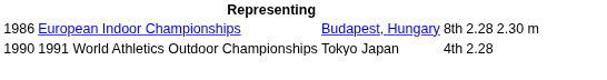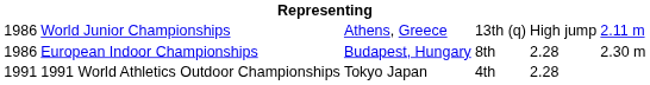 <table>
 <tr>
 <th colspan="6">Representing </th>
+</tr>
+<tr>
+<td>1986</td>
+<td><a href='#'>World Junior Championships</a></td>
+<td><a href='#'>Athens</a>, <a href='#'>Greece</a></td>
+<td>13th (q)</td>
+<td>High jump</td>
+<td><a href='#'>2.11 m</a></td>
 </tr>
 <tr>
 <td>1986</td>
 <td><a href='#'>European Indoor Championships</a></td>
 <td><a href='#'>Budapest, Hungary</a></td>
 <td>8th</td>
 <td>2.28</td>
 <td>2.30 m </td>
 </tr>
 <tr>
-<td>1990</td>
+<td>1991</td>
 <td>1991 World Athletics Outdoor Championships</td>
 <td>Tokyo Japan</td>
 <td>4th</td>
 <td>2.28</td>
 </tr>
 </table>
